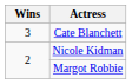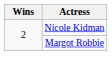 <table class="wikitable" style="text-align: center;">
 <tr>
 <th scope="col" width="55">Wins</th>
 <th scope="col">Actress</th>
-</tr>
-<tr>
-<td>3</td>
-<td><a href='#'>Cate Blanchett</a></td>
 </tr>
 <tr>
 <td rowspan="2">2</td>
 <td><a href='#'>Nicole Kidman</a></td>
 </tr>
 <tr>
 <td><a href='#'>Margot Robbie</a></td>
 </tr>
 </table>
